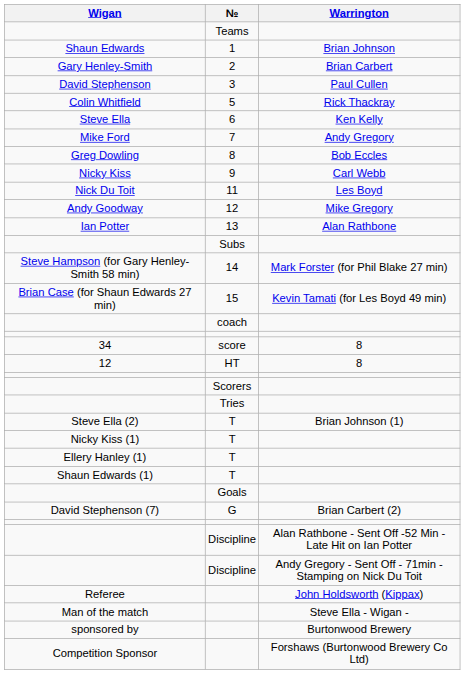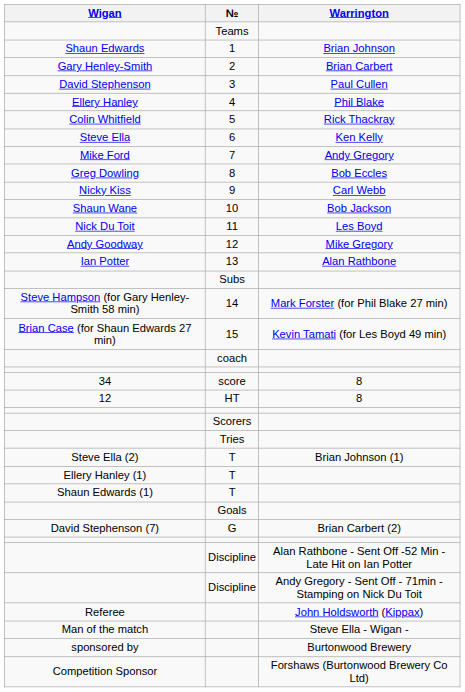 <table class="wikitable" style="text-align:center;">
 <tr>
 <th width=280 abbr=winner><a href='#'>Wigan</a></th>
 <th width=60 abbr="Number">№</th>
 <th width=280 abbr=runner-up><a href='#'>Warrington</a></th>
 </tr>
 <tr>
 <td></td>
 <td>Teams</td>
 <td></td>
 </tr>
 <tr>
 <td><a href='#'>Shaun Edwards</a></td>
 <td>1</td>
 <td><a href='#'>Brian Johnson</a></td>
 </tr>
 <tr>
 <td><a href='#'>Gary Henley-Smith</a></td>
 <td>2</td>
 <td><a href='#'>Brian Carbert</a></td>
 </tr>
 <tr>
 <td><a href='#'>David Stephenson</a></td>
 <td>3</td>
 <td><a href='#'>Paul Cullen</a></td>
 </tr>
 <tr>
+<td><a href='#'>Ellery Hanley</a></td>
+<td>4</td>
+<td><a href='#'>Phil Blake</a></td>
+</tr>
+<tr>
 <td><a href='#'>Colin Whitfield</a></td>
 <td>5</td>
 <td><a href='#'>Rick Thackray</a></td>
 </tr>
 <tr>
 <td><a href='#'>Steve Ella</a></td>
 <td>6</td>
 <td><a href='#'>Ken Kelly</a></td>
 </tr>
 <tr>
 <td><a href='#'>Mike Ford</a></td>
 <td>7</td>
 <td><a href='#'>Andy Gregory</a></td>
 </tr>
 <tr>
 <td><a href='#'>Greg Dowling</a></td>
 <td>8</td>
 <td><a href='#'>Bob Eccles</a></td>
 </tr>
 <tr>
 <td><a href='#'>Nicky Kiss</a></td>
 <td>9</td>
 <td><a href='#'>Carl Webb</a></td>
+</tr>
+<tr>
+<td><a href='#'>Shaun Wane</a></td>
+<td>10</td>
+<td><a href='#'>Bob Jackson</a></td>
 </tr>
 <tr>
 <td><a href='#'>Nick Du Toit</a></td>
 <td>11</td>
 <td><a href='#'>Les Boyd</a></td>
 </tr>
 <tr>
 <td><a href='#'>Andy Goodway</a></td>
 <td>12</td>
 <td><a href='#'>Mike Gregory</a></td>
 </tr>
 <tr>
 <td><a href='#'>Ian Potter</a></td>
 <td>13</td>
 <td><a href='#'>Alan Rathbone</a></td>
 </tr>
 <tr>
 <td></td>
 <td>Subs</td>
 <td></td>
 </tr>
 <tr>
 <td><a href='#'>Steve Hampson</a> (for Gary Henley-Smith 58 min)</td>
 <td>14</td>
 <td><a href='#'>Mark Forster</a> (for Phil Blake 27 min)</td>
 </tr>
 <tr>
 <td><a href='#'>Brian Case</a> (for Shaun Edwards 27 min)</td>
 <td>15</td>
 <td><a href='#'>Kevin Tamati</a> (for Les Boyd 49 min)</td>
 </tr>
 <tr>
 <td></td>
 <td>coach</td>
 <td></td>
 </tr>
 <tr>
 <td></td>
 <td></td>
 <td></td>
 </tr>
 <tr>
 <td>34</td>
 <td>score</td>
 <td>8</td>
 </tr>
 <tr>
 <td>12</td>
 <td>HT</td>
 <td>8</td>
 </tr>
 <tr>
 <td></td>
 <td></td>
 <td></td>
 </tr>
 <tr>
 <td></td>
 <td>Scorers</td>
 <td></td>
 </tr>
 <tr>
 <td></td>
 <td>Tries</td>
 <td></td>
 </tr>
 <tr>
 <td>Steve Ella (2)</td>
 <td>T</td>
 <td>Brian Johnson (1)</td>
 </tr>
 <tr>
-<td>Nicky Kiss (1)</td>
-<td>T</td>
-<td></td>
-</tr>
-<tr>
 <td>Ellery Hanley (1)</td>
 <td>T</td>
 <td></td>
 </tr>
 <tr>
 <td>Shaun Edwards (1)</td>
 <td>T</td>
 <td></td>
 </tr>
 <tr>
 <td></td>
 <td>Goals</td>
 <td></td>
 </tr>
 <tr>
 <td>David Stephenson (7)</td>
 <td>G</td>
 <td>Brian Carbert (2)</td>
 </tr>
 <tr>
 <td></td>
 <td></td>
 <td></td>
 </tr>
 <tr>
 <td></td>
 <td>Discipline</td>
 <td>Alan Rathbone - Sent Off -52 Min - Late Hit on Ian Potter</td>
 </tr>
 <tr>
 <td></td>
 <td>Discipline</td>
 <td>Andy Gregory - Sent Off - 71min - Stamping on Nick Du Toit</td>
 </tr>
 <tr>
 <td>Referee</td>
 <td></td>
 <td><a href='#'>John Holdsworth</a> (<a href='#'>Kippax</a>)</td>
 </tr>
 <tr>
 <td>Man of the match</td>
 <td></td>
 <td>Steve Ella - Wigan - </td>
 </tr>
 <tr>
 <td>sponsored by</td>
 <td></td>
 <td>Burtonwood Brewery</td>
 </tr>
 <tr>
 <td>Competition Sponsor</td>
 <td></td>
 <td>Forshaws (Burtonwood Brewery Co Ltd)</td>
 </tr>
 </table>
